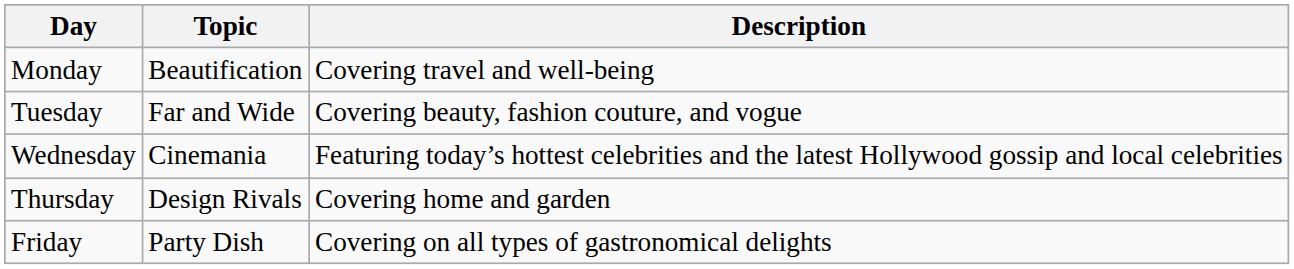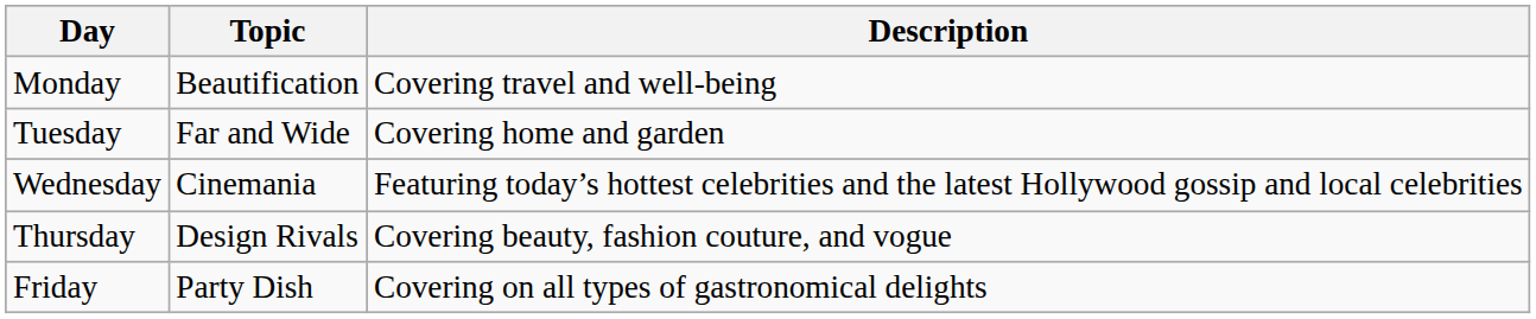 <table class="wikitable">
 <tr>
 <th>Day</th>
 <th>Topic</th>
 <th>Description</th>
 </tr>
 <tr>
 <td>Monday</td>
 <td>Beautification</td>
 <td>Covering travel and well-being</td>
 </tr>
 <tr>
 <td>Tuesday</td>
 <td>Far and Wide</td>
-<td>Covering beauty, fashion couture, and vogue</td>
+<td>Covering home and garden</td>
 </tr>
 <tr>
 <td>Wednesday</td>
 <td>Cinemania</td>
 <td>Featuring today’s hottest celebrities and the latest Hollywood gossip and local celebrities</td>
 </tr>
 <tr>
 <td>Thursday</td>
 <td>Design Rivals</td>
-<td>Covering home and garden</td>
+<td>Covering beauty, fashion couture, and vogue</td>
 </tr>
 <tr>
 <td>Friday</td>
 <td>Party Dish</td>
 <td>Covering on all types of gastronomical delights</td>
 </tr>
 </table>
